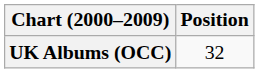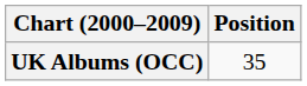 <table class="wikitable plainrowheaders">
 <tr>
 <th>Chart (2000–2009)</th>
 <th>Position</th>
 </tr>
 <tr>
 <th scope="row">UK Albums (OCC)</th>
-<td style="text-align:center;">32</td>
+<td style="text-align:center;">35</td>
 </tr>
 </table>
